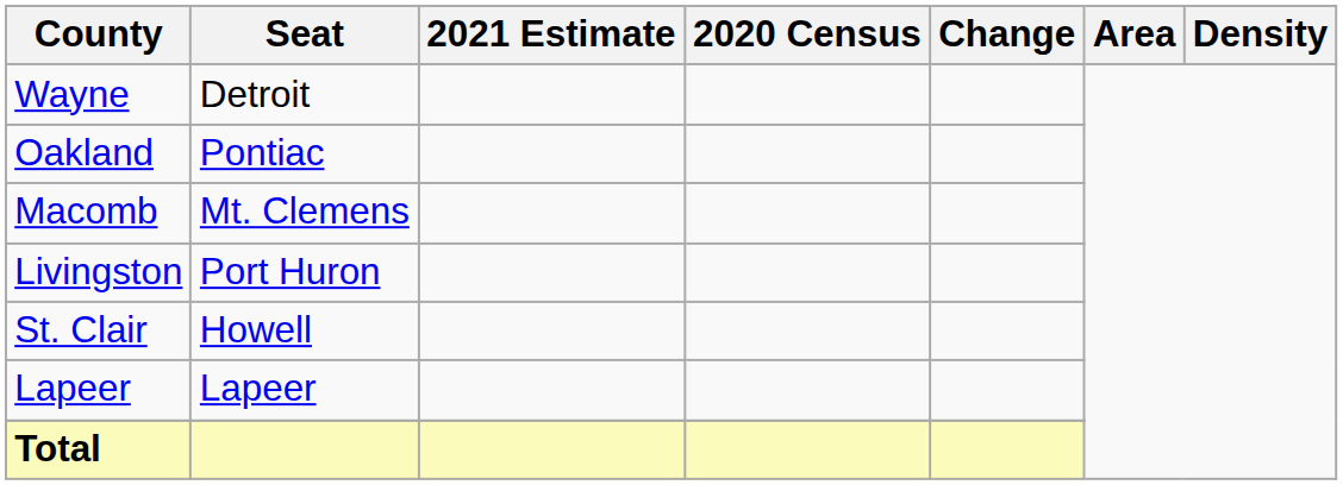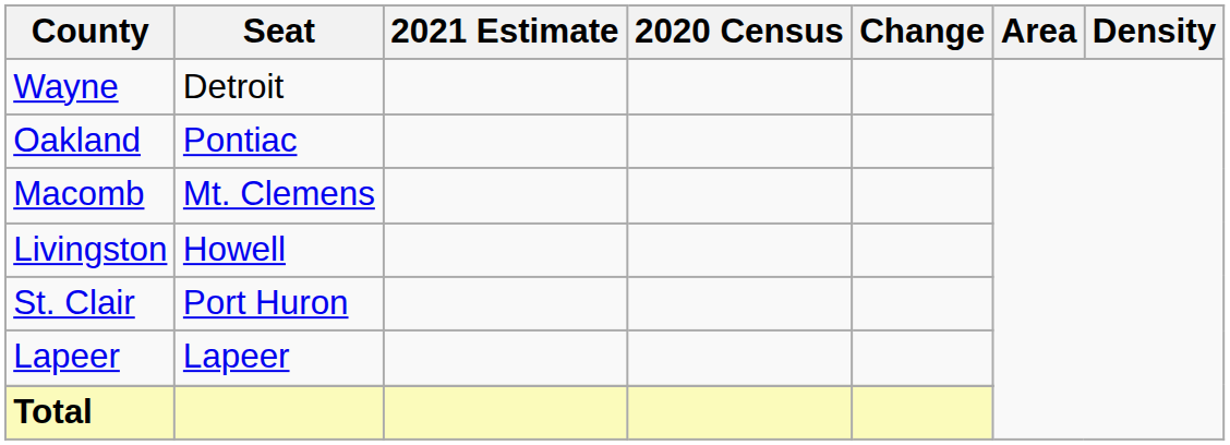 <table class="wikitable sortable">
 <tr>
 <th>County</th>
 <th>Seat</th>
 <th>2021 Estimate</th>
 <th>2020 Census</th>
 <th>Change</th>
 <th>Area</th>
 <th>Density</th>
 </tr>
 <tr>
 <td><a href='#'>Wayne</a></td>
 <td>Detroit</td>
 <td></td>
 <td></td>
 <td></td>
 </tr>
 <tr>
 <td><a href='#'>Oakland</a></td>
 <td><a href='#'>Pontiac</a></td>
 <td></td>
 <td></td>
 <td></td>
 </tr>
 <tr>
 <td><a href='#'>Macomb</a></td>
 <td><a href='#'>Mt. Clemens</a></td>
 <td></td>
 <td></td>
 <td></td>
 </tr>
 <tr>
 <td><a href='#'>Livingston</a></td>
-<td><a href='#'>Port Huron</a></td>
+<td><a href='#'>Howell</a></td>
 <td></td>
 <td></td>
 <td></td>
 </tr>
 <tr>
 <td><a href='#'>St. Clair</a></td>
-<td><a href='#'>Howell</a></td>
+<td><a href='#'>Port Huron</a></td>
 <td></td>
 <td></td>
 <td></td>
 </tr>
 <tr>
 <td><a href='#'>Lapeer</a></td>
 <td><a href='#'>Lapeer</a></td>
 <td></td>
 <td></td>
 <td></td>
 </tr>
 <tr>
 </tr>
 <tr class=sortbottom style="background:#fbfbbb">
 <td><strong>Total</strong></td>
 <td></td>
 <td></td>
 <td></td>
 <td></td>
 </tr>
 </table>
